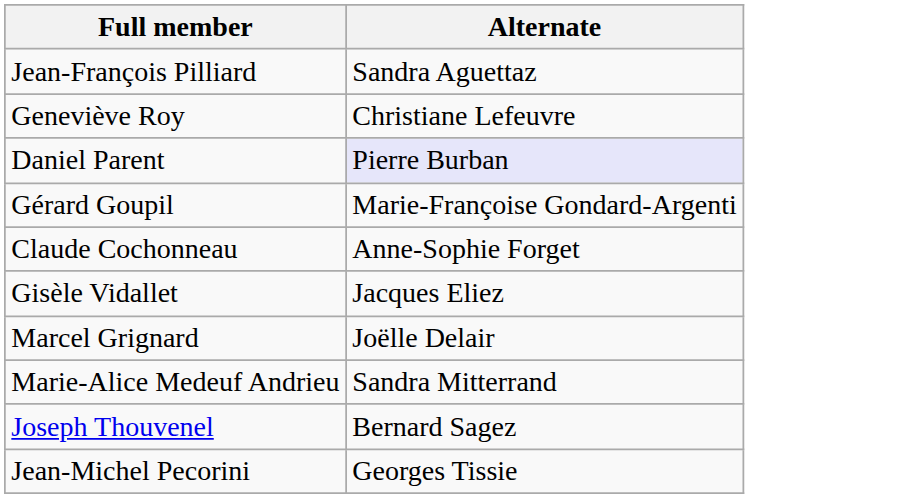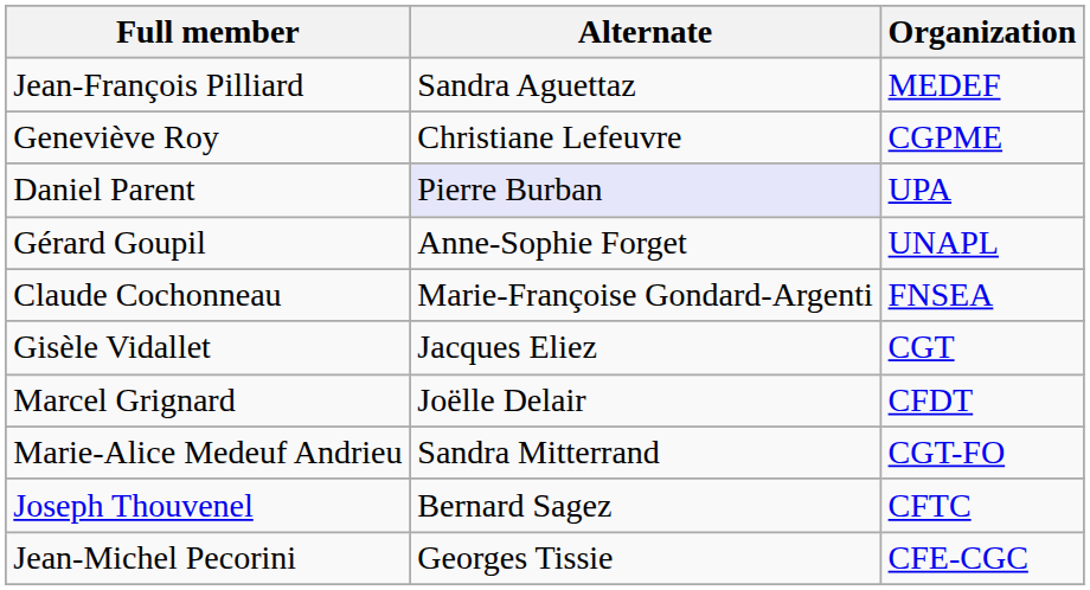 <table class="wikitable sortable">
 <tr>
 <th>Full member</th>
 <th>Alternate</th>
+<th>Organization</th>
 </tr>
 <tr>
 <td>Jean-François Pilliard</td>
 <td>Sandra Aguettaz</td>
+<td><a href='#'>MEDEF</a></td>
 </tr>
 <tr>
 <td>Geneviève Roy</td>
 <td>Christiane Lefeuvre</td>
+<td><a href='#'>CGPME</a></td>
 </tr>
 <tr>
 <td>Daniel Parent</td>
 <td style="background: lavender;">Pierre Burban</td>
+<td><a href='#'>UPA</a></td>
 </tr>
 <tr>
 <td>Gérard Goupil</td>
-<td>Marie-Françoise Gondard-Argenti</td>
+<td>Anne-Sophie Forget</td>
+<td><a href='#'>UNAPL</a></td>
 </tr>
 <tr>
 <td>Claude Cochonneau</td>
-<td>Anne-Sophie Forget</td>
+<td>Marie-Françoise Gondard-Argenti</td>
+<td><a href='#'>FNSEA</a></td>
 </tr>
 <tr>
 <td>Gisèle Vidallet</td>
 <td>Jacques Eliez</td>
+<td><a href='#'>CGT</a></td>
 </tr>
 <tr>
 <td>Marcel Grignard</td>
 <td>Joëlle Delair</td>
+<td><a href='#'>CFDT</a></td>
 </tr>
 <tr>
 <td>Marie-Alice Medeuf Andrieu</td>
 <td>Sandra Mitterrand</td>
+<td><a href='#'>CGT-FO</a></td>
 </tr>
 <tr>
 <td><a href='#'>Joseph Thouvenel</a></td>
 <td>Bernard Sagez</td>
+<td><a href='#'>CFTC</a></td>
 </tr>
 <tr>
 <td>Jean-Michel Pecorini</td>
 <td>Georges Tissie</td>
+<td><a href='#'>CFE-CGC</a></td>
 </tr>
 </table>
